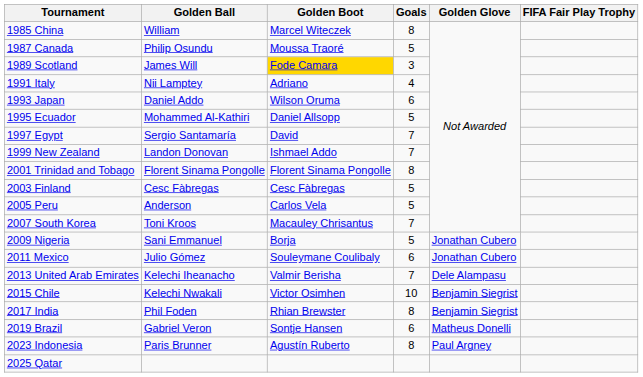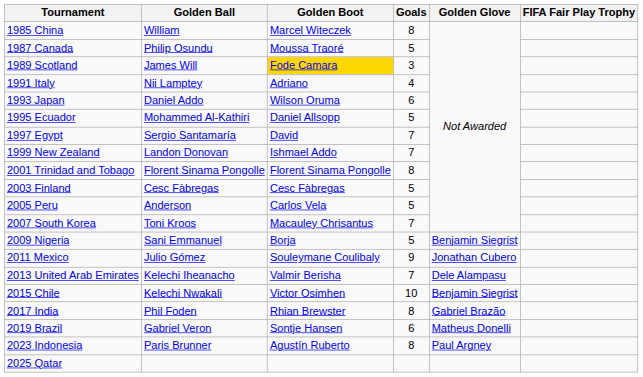 <table class="wikitable">
 <tr>
 <th>Tournament</th>
 <th>Golden Ball</th>
 <th>Golden Boot</th>
 <th>Goals</th>
 <th>Golden Glove</th>
 <th>FIFA Fair Play Trophy</th>
 </tr>
 <tr>
 <td> <a href='#'>1985 China</a></td>
 <td> <a href='#'>William</a></td>
 <td> <a href='#'>Marcel Witeczek</a></td>
 <td align=center>8</td>
 <td rowspan="12" align=center><em>Not Awarded</em></td>
 <td></td>
 </tr>
 <tr>
 <td> <a href='#'>1987 Canada</a></td>
 <td> <a href='#'>Philip Osundu</a></td>
 <td> <a href='#'>Moussa Traoré</a></td>
 <td align=center>5</td>
 <td></td>
 </tr>
 <tr>
 <td> <a href='#'>1989 Scotland</a></td>
 <td> <a href='#'>James Will</a></td>
 <td style="background: gold;"> <a href='#'>Fode Camara</a></td>
 <td align=center>3</td>
 <td></td>
 </tr>
 <tr>
 <td> <a href='#'>1991 Italy</a></td>
 <td> <a href='#'>Nii Lamptey</a></td>
 <td> <a href='#'>Adriano</a></td>
 <td align=center>4</td>
 <td></td>
 </tr>
 <tr>
 <td> <a href='#'>1993 Japan</a></td>
 <td> <a href='#'>Daniel Addo</a></td>
 <td> <a href='#'>Wilson Oruma</a></td>
 <td align=center>6</td>
 <td></td>
 </tr>
 <tr>
 <td> <a href='#'>1995 Ecuador</a></td>
 <td> <a href='#'>Mohammed Al-Kathiri</a></td>
 <td> <a href='#'>Daniel Allsopp</a></td>
 <td align=center>5</td>
 <td></td>
 </tr>
 <tr>
 <td> <a href='#'>1997 Egypt</a></td>
 <td> <a href='#'>Sergio Santamaría</a></td>
 <td> <a href='#'>David</a></td>
 <td align=center>7</td>
 <td></td>
 </tr>
 <tr>
 <td> <a href='#'>1999 New Zealand</a></td>
 <td> <a href='#'>Landon Donovan</a></td>
 <td> <a href='#'>Ishmael Addo</a></td>
 <td align=center>7</td>
 <td></td>
 </tr>
 <tr>
 <td> <a href='#'>2001 Trinidad and Tobago</a></td>
 <td> <a href='#'>Florent Sinama Pongolle</a></td>
 <td> <a href='#'>Florent Sinama Pongolle</a></td>
 <td align=center>8</td>
 <td></td>
 </tr>
 <tr>
 <td> <a href='#'>2003 Finland</a></td>
 <td> <a href='#'>Cesc Fàbregas</a></td>
 <td> <a href='#'>Cesc Fàbregas</a></td>
 <td align=center>5</td>
 <td></td>
 </tr>
 <tr>
 <td> <a href='#'>2005 Peru</a></td>
 <td> <a href='#'>Anderson</a></td>
 <td> <a href='#'>Carlos Vela</a></td>
 <td align=center>5</td>
 <td></td>
 </tr>
 <tr>
 <td> <a href='#'>2007 South Korea</a></td>
 <td> <a href='#'>Toni Kroos</a></td>
 <td> <a href='#'>Macauley Chrisantus</a></td>
 <td align=center>7</td>
 <td></td>
 </tr>
 <tr>
 <td> <a href='#'>2009 Nigeria</a></td>
 <td> <a href='#'>Sani Emmanuel</a></td>
 <td> <a href='#'>Borja</a></td>
 <td align=center>5</td>
-<td> <a href='#'>Jonathan Cubero</a></td>
+<td> <a href='#'>Benjamin Siegrist</a></td>
 <td></td>
 </tr>
 <tr>
 <td> <a href='#'>2011 Mexico</a></td>
 <td> <a href='#'>Julio Gómez</a></td>
 <td> <a href='#'>Souleymane Coulibaly</a></td>
-<td align=center>6</td>
+<td align=center>9</td>
 <td> <a href='#'>Jonathan Cubero</a></td>
 <td></td>
 </tr>
 <tr>
 <td> <a href='#'>2013 United Arab Emirates</a></td>
 <td> <a href='#'>Kelechi Iheanacho</a></td>
 <td> <a href='#'>Valmir Berisha</a></td>
 <td align=center>7</td>
 <td> <a href='#'>Dele Alampasu</a></td>
 <td></td>
 </tr>
 <tr>
 <td> <a href='#'>2015 Chile</a></td>
 <td> <a href='#'>Kelechi Nwakali</a></td>
 <td> <a href='#'>Victor Osimhen</a></td>
 <td align=center>10</td>
 <td> <a href='#'>Benjamin Siegrist</a></td>
 <td></td>
 </tr>
 <tr>
 <td> <a href='#'>2017 India</a></td>
 <td> <a href='#'>Phil Foden</a></td>
 <td> <a href='#'>Rhian Brewster</a></td>
 <td align=center>8</td>
-<td> <a href='#'>Benjamin Siegrist</a></td>
+<td> <a href='#'>Gabriel Brazão</a></td>
 <td></td>
 </tr>
 <tr>
 <td> <a href='#'>2019 Brazil</a></td>
 <td> <a href='#'>Gabriel Veron</a></td>
 <td> <a href='#'>Sontje Hansen</a></td>
 <td align=center>6</td>
 <td> <a href='#'>Matheus Donelli</a></td>
 <td></td>
 </tr>
 <tr>
 <td> <a href='#'>2023 Indonesia</a></td>
 <td> <a href='#'>Paris Brunner</a></td>
 <td> <a href='#'>Agustín Ruberto</a></td>
 <td align=center>8</td>
 <td> <a href='#'>Paul Argney</a></td>
 <td></td>
 </tr>
 <tr>
 <td> <a href='#'>2025 Qatar</a></td>
 <td></td>
 <td></td>
 <td></td>
 <td></td>
 <td></td>
 </tr>
 </table>
